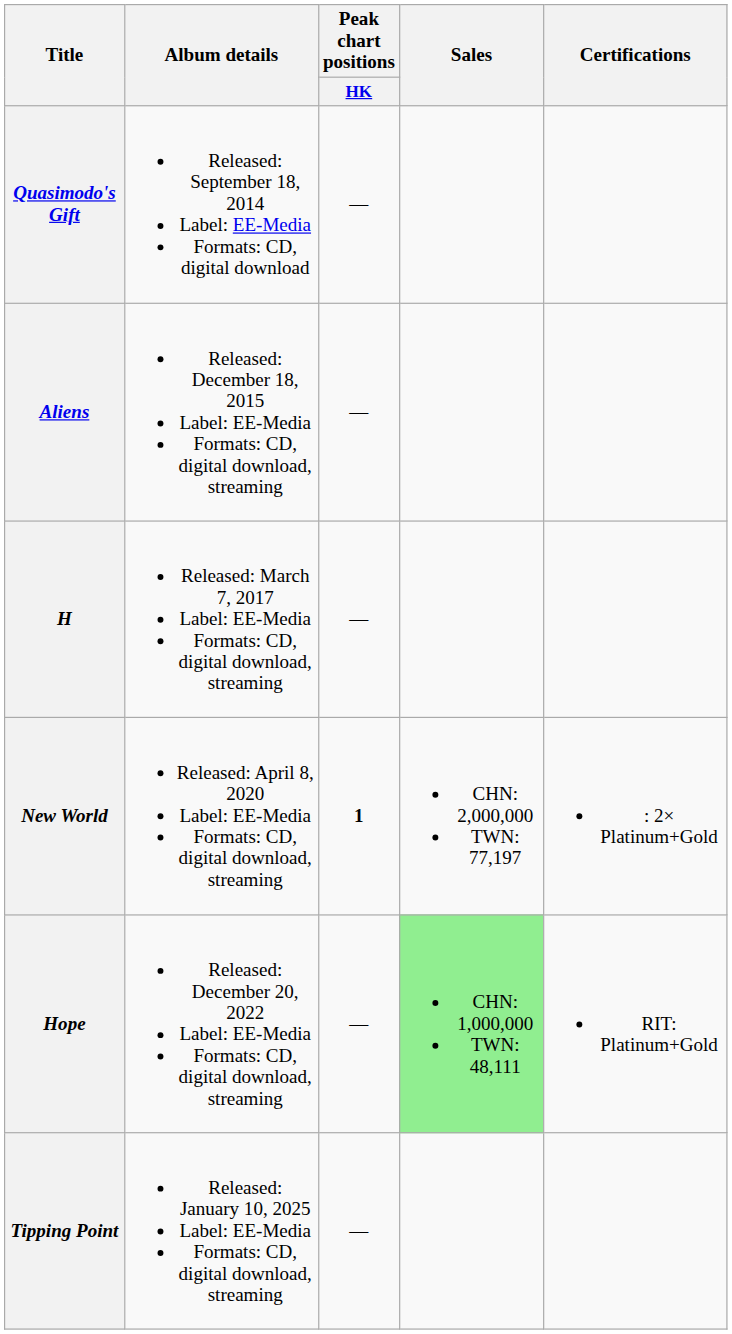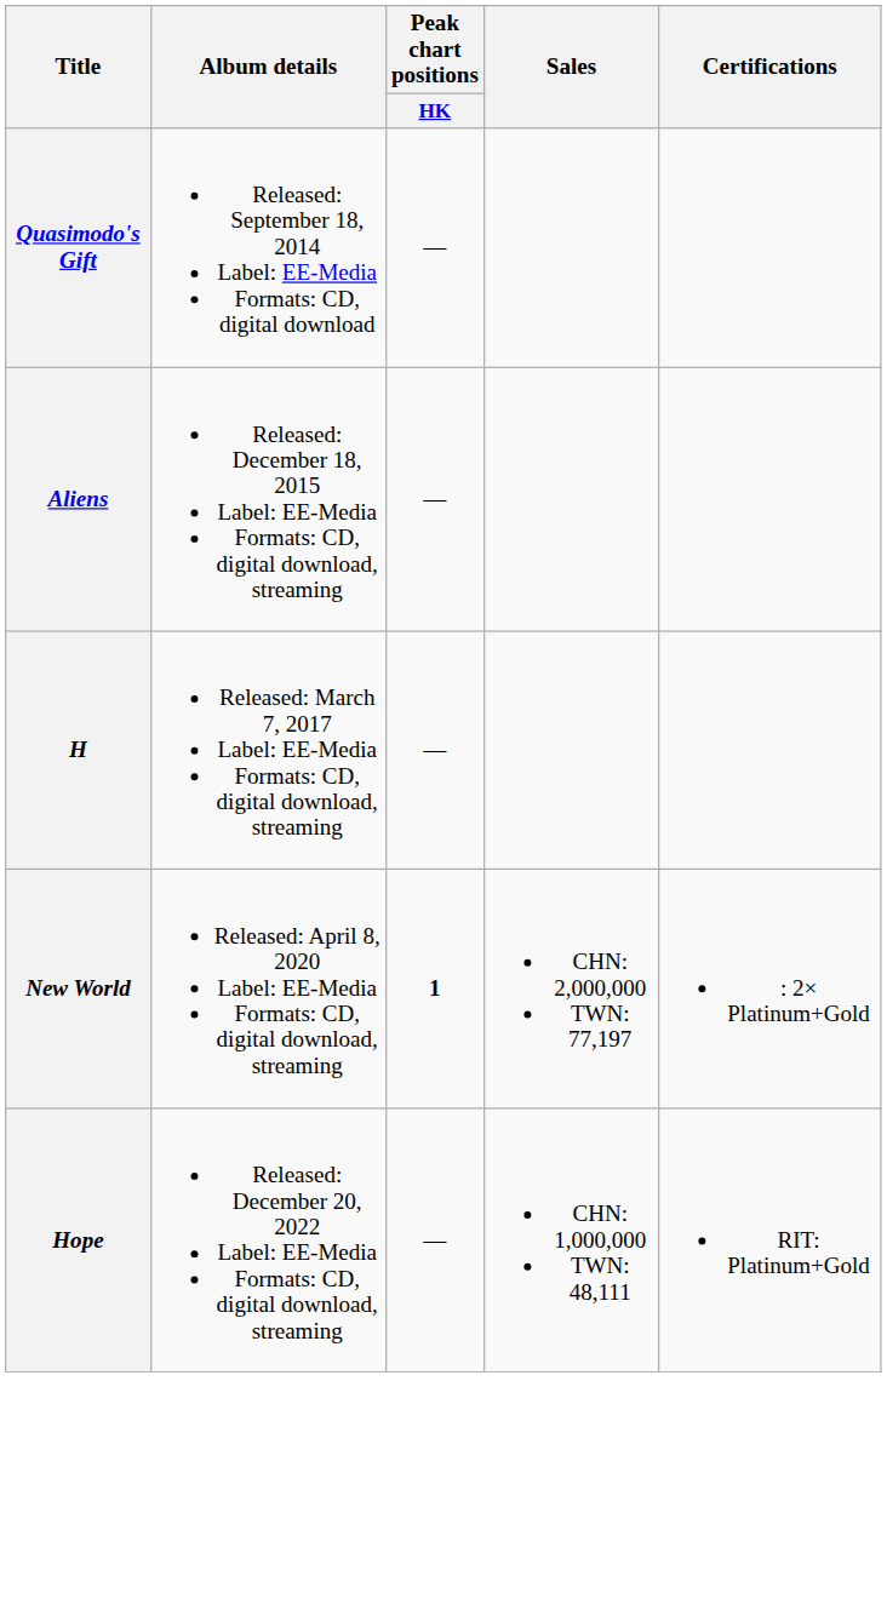 <table class="wikitable plainrowheaders" style="text-align:center;">
 <tr>
 <th rowspan="2">Title</th>
 <th rowspan="2" align="left">Album details</th>
 <th>Peak chart positions</th>
 <th rowspan="2">Sales</th>
 <th rowspan="2">Certifications</th>
 </tr>
 <tr>
 <th scope="col" style="width:3em;font-size:90%;"><a href='#'>HK</a><br></th>
 </tr>
 <tr>
 <th scope="row"><em><a href='#'>Quasimodo's Gift</a></em></th>
 <td><br><ul><li>Released: September 18, 2014</li><li>Label: <a href='#'>EE-Media</a></li><li>Formats: CD, digital download</li></ul></td>
 <td>—</td>
 <td></td>
 <td></td>
 </tr>
 <tr>
 <th scope="row"><em><a href='#'>Aliens</a></em></th>
 <td><br><ul><li>Released: December 18, 2015</li><li>Label: EE-Media</li><li>Formats: CD, digital download, streaming</li></ul></td>
 <td>—</td>
 <td></td>
 <td></td>
 </tr>
 <tr>
 <th scope="row"><em>H</em></th>
 <td><br><ul><li>Released: March 7, 2017</li><li>Label: EE-Media</li><li>Formats: CD, digital download, streaming</li></ul></td>
 <td>—</td>
 <td></td>
 <td></td>
 </tr>
 <tr>
 <th scope="row"><em>New World</em></th>
 <td><br><ul><li>Released: April 8, 2020</li><li>Label: EE-Media</li><li>Formats: CD, digital download, streaming</li></ul></td>
 <td><strong>1</strong></td>
 <td><br><ul><li>CHN: 2,000,000 </li><li>TWN: 77,197</li></ul></td>
 <td><br><ul><li>: 2× Platinum+Gold</li></ul></td>
 </tr>
 <tr>
 <th scope="row"><em>Hope</em></th>
 <td><br><ul><li>Released: December 20, 2022</li><li>Label: EE-Media</li><li>Formats: CD, digital download, streaming</li></ul></td>
 <td>—</td>
-<td style="background: lightgreen;"><br><ul><li>CHN: 1,000,000 </li><li>TWN: 48,111</li></ul></td>
+<td><br><ul><li>CHN: 1,000,000 </li><li>TWN: 48,111</li></ul></td>
 <td><br><ul><li>RIT: Platinum+Gold</li></ul></td>
 </tr>
-<tr>
-<th scope="row"><em>Tipping Point</em></th>
-<td><br><ul><li>Released: January 10, 2025</li><li>Label: EE-Media</li><li>Formats: CD, digital download, streaming</li></ul></td>
-<td>—</td>
-<td></td>
-<td></td>
-</tr>
 </table>
